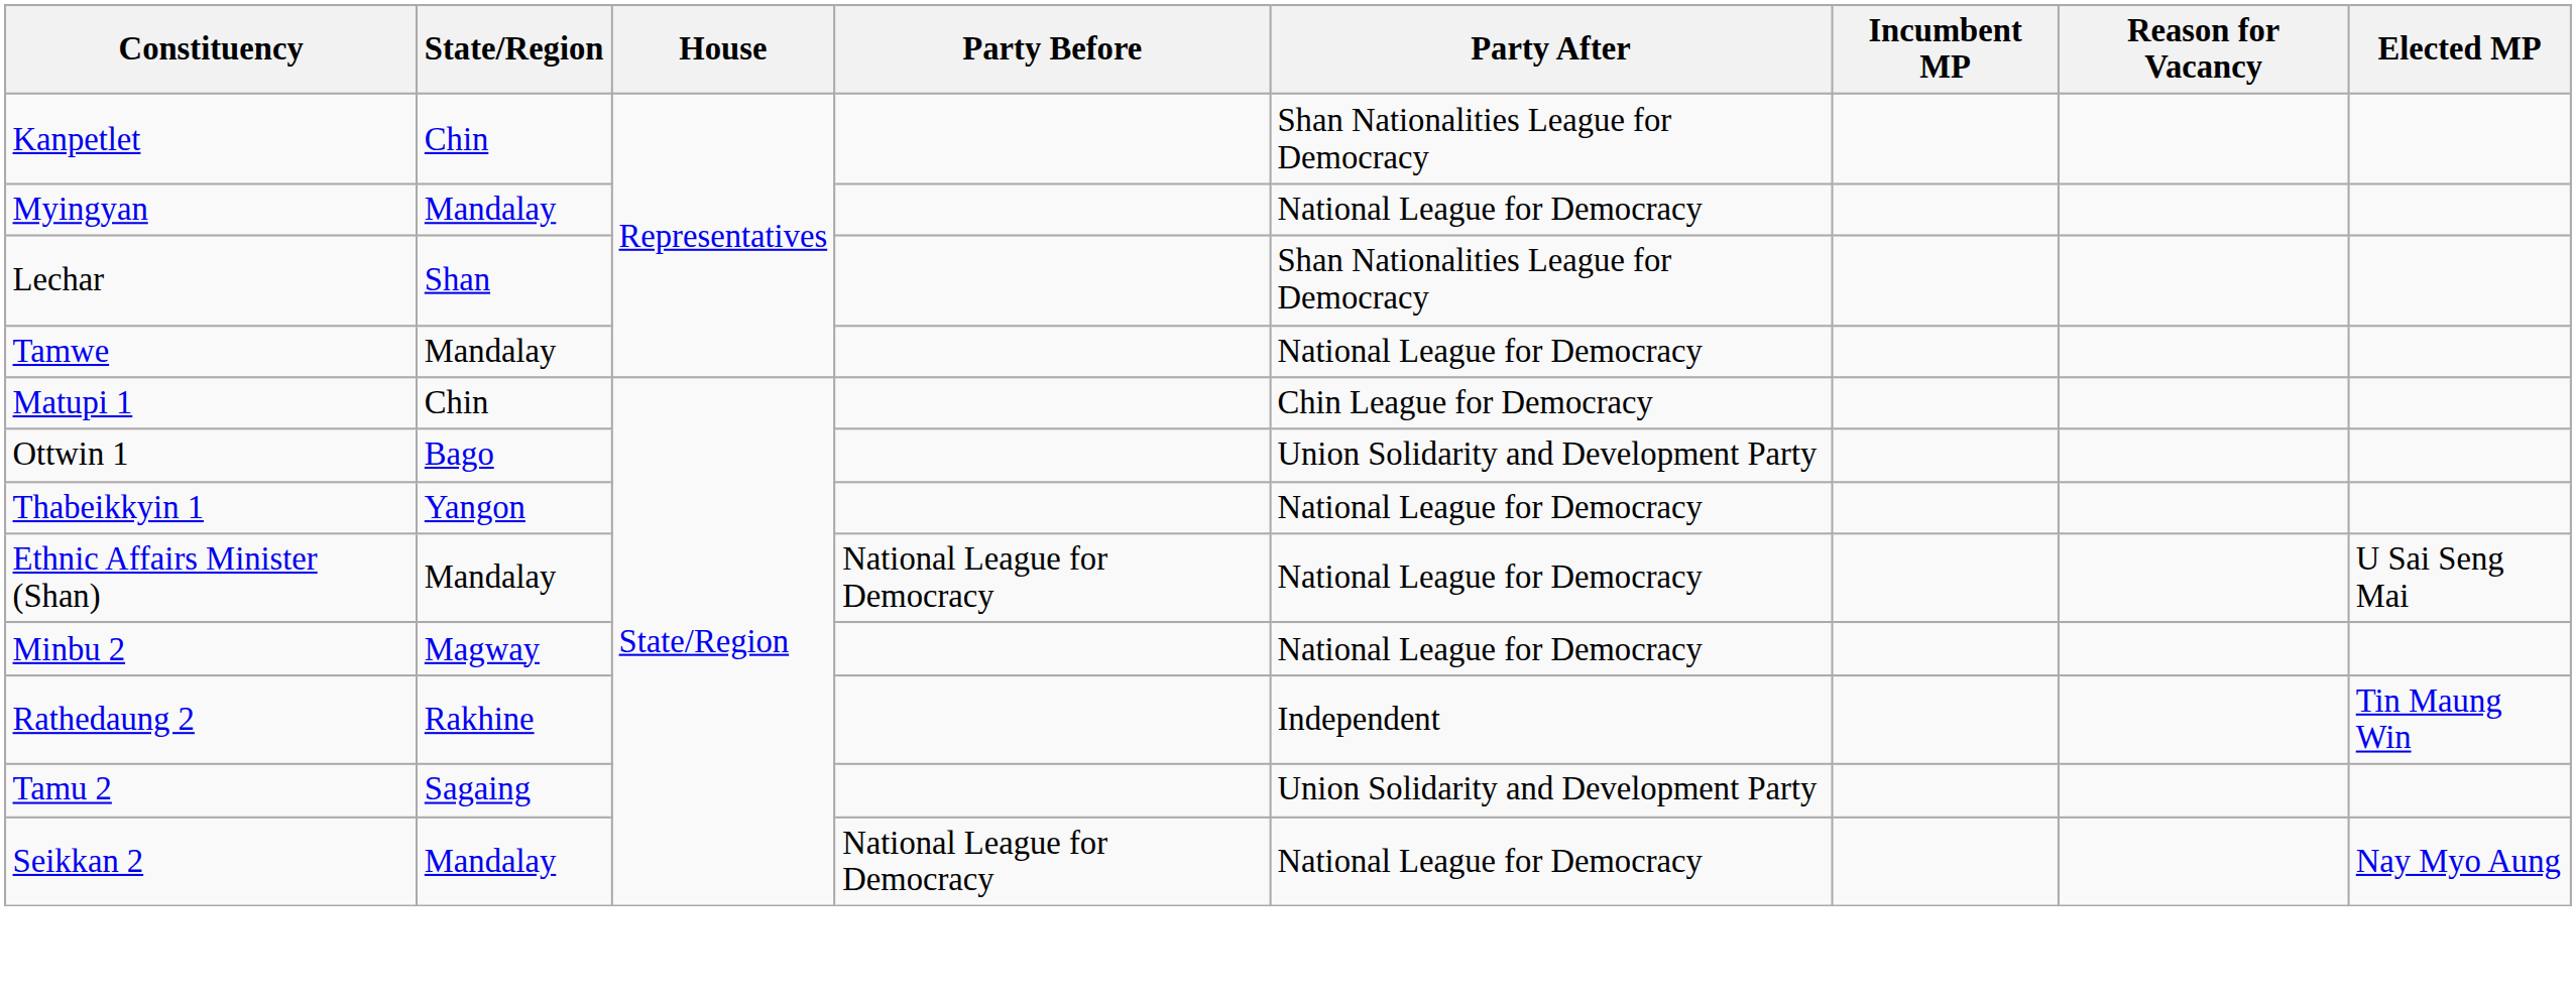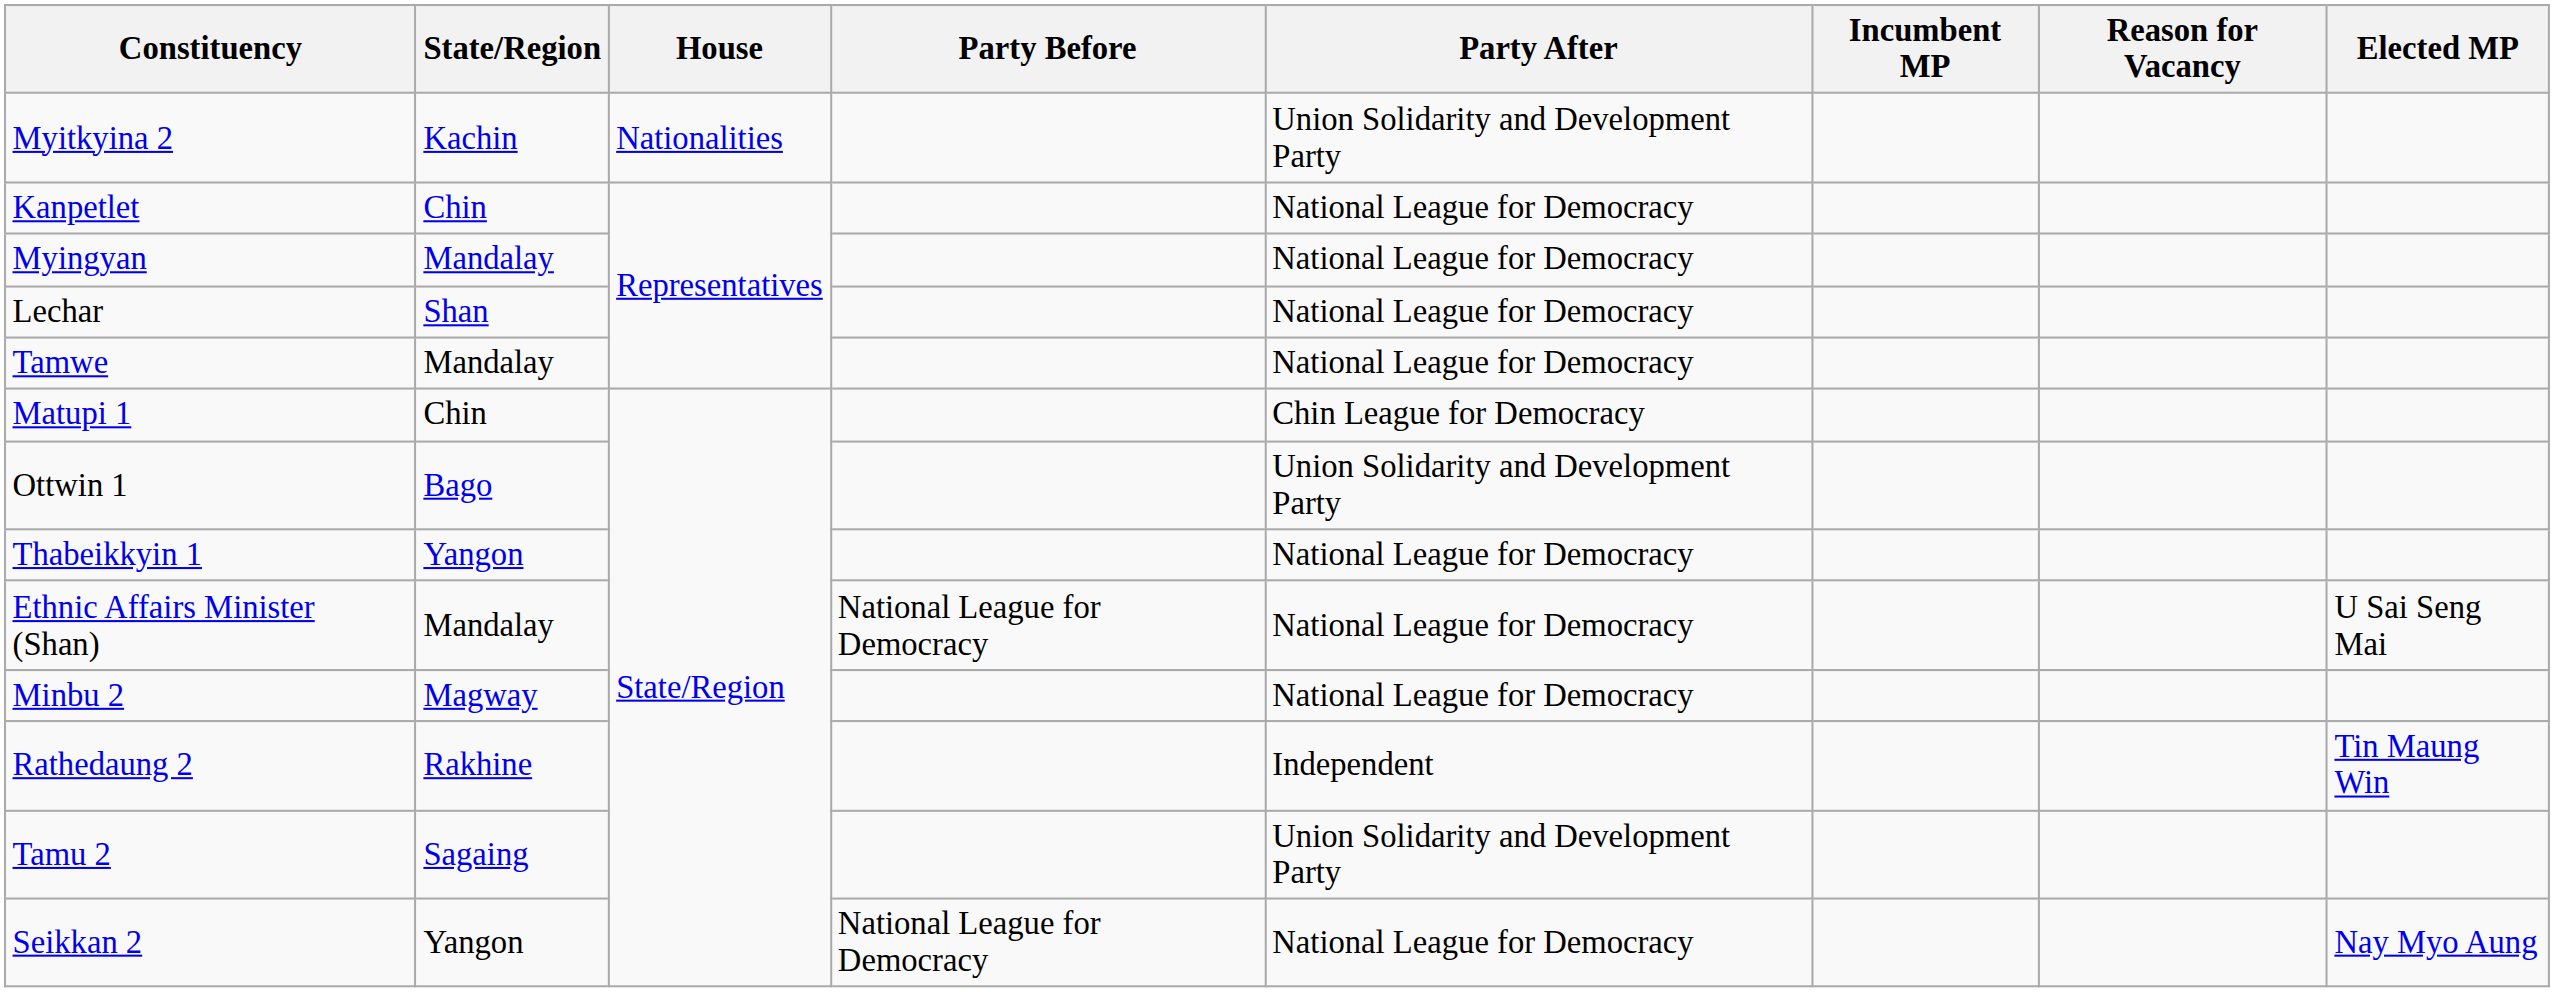 <table class="wikitable">
 <tr>
 <th>Constituency</th>
 <th>State/Region</th>
 <th>House</th>
 <th>Party Before</th>
 <th>Party After</th>
 <th>Incumbent MP</th>
 <th>Reason for Vacancy</th>
 <th>Elected MP</th>
 </tr>
 <tr>
+<td><a href='#'>Myitkyina 2</a></td>
+<td><a href='#'>Kachin</a></td>
+<td><a href='#'>Nationalities</a></td>
+<td></td>
+<td>Union Solidarity and Development Party</td>
+<td></td>
+<td></td>
+<td></td>
+</tr>
+<tr>
 <td><a href='#'>Kanpetlet</a></td>
 <td><a href='#'>Chin</a></td>
 <td rowspan="4"><a href='#'>Representatives</a></td>
 <td></td>
-<td>Shan Nationalities League for Democracy</td>
+<td>National League for Democracy</td>
 <td></td>
 <td></td>
 <td></td>
 </tr>
 <tr>
 <td><a href='#'>Myingyan</a></td>
 <td><a href='#'>Mandalay</a></td>
 <td></td>
 <td>National League for Democracy</td>
 <td></td>
 <td></td>
 <td></td>
 </tr>
 <tr>
 <td>Lechar</td>
 <td><a href='#'>Shan</a></td>
 <td></td>
-<td>Shan Nationalities League for Democracy</td>
+<td>National League for Democracy</td>
 <td></td>
 <td></td>
 <td></td>
 </tr>
 <tr>
 <td><a href='#'>Tamwe</a></td>
 <td>Mandalay</td>
 <td></td>
 <td>National League for Democracy</td>
 <td></td>
 <td></td>
 <td></td>
 </tr>
 <tr>
 <td><a href='#'>Matupi 1</a></td>
 <td>Chin</td>
 <td rowspan="8"><a href='#'>State/Region</a></td>
 <td></td>
 <td>Chin League for Democracy</td>
 <td></td>
 <td></td>
 <td></td>
 </tr>
 <tr>
 <td>Ottwin 1</td>
 <td><a href='#'>Bago</a></td>
 <td></td>
 <td>Union Solidarity and Development Party</td>
 <td></td>
 <td></td>
 <td></td>
 </tr>
 <tr>
 <td><a href='#'>Thabeikkyin 1</a></td>
 <td><a href='#'>Yangon</a></td>
 <td></td>
 <td>National League for Democracy</td>
 <td></td>
 <td></td>
 <td></td>
 </tr>
 <tr>
 <td><a href='#'>Ethnic Affairs Minister</a> (Shan)</td>
 <td>Mandalay</td>
 <td>National League for Democracy</td>
 <td>National League for Democracy</td>
 <td></td>
 <td></td>
 <td>U Sai Seng Mai</td>
 </tr>
 <tr>
 <td><a href='#'>Minbu 2</a></td>
 <td><a href='#'>Magway</a></td>
 <td></td>
 <td>National League for Democracy</td>
 <td></td>
 <td></td>
 <td></td>
 </tr>
 <tr>
 <td><a href='#'>Rathedaung 2</a></td>
 <td><a href='#'>Rakhine</a></td>
 <td></td>
 <td>Independent</td>
 <td></td>
 <td></td>
 <td><a href='#'>Tin Maung Win</a></td>
 </tr>
 <tr>
 <td><a href='#'>Tamu 2</a></td>
 <td><a href='#'>Sagaing</a></td>
 <td></td>
 <td>Union Solidarity and Development Party</td>
 <td></td>
 <td></td>
 <td></td>
 </tr>
 <tr>
 <td><a href='#'>Seikkan 2</a></td>
-<td><a href='#'>Mandalay</a></td>
+<td>Yangon</td>
 <td>National League for Democracy</td>
 <td>National League for Democracy</td>
 <td></td>
 <td></td>
 <td><a href='#'>Nay Myo Aung</a></td>
 </tr>
 </table>
